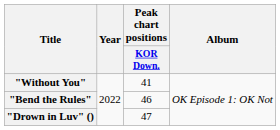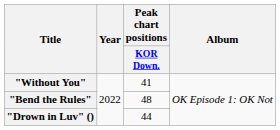 <table class="wikitable plainrowheaders" style="text-align:center">
 <tr>
 <th scope="col" rowspan="2">Title</th>
 <th scope="col" rowspan="2">Year</th>
 <th scope="col" colspan="1">Peak chart positions</th>
 <th scope="col" rowspan="2">Album</th>
 </tr>
 <tr>
 <th scope="col" style="width:3em;font-size:90%"><a href='#'>KOR<br>Down.</a><br></th>
 </tr>
 <tr>
 <th scope="row">"Without You"</th>
 <td rowspan="3">2022</td>
 <td>41</td>
 <td rowspan="3"><em>OK Episode 1: OK Not</em></td>
 </tr>
 <tr>
 <th scope="row">"Bend the Rules"</th>
-<td>46</td>
+<td>48</td>
 </tr>
 <tr>
 <th scope="row">"Drown in Luv" ()</th>
-<td>47</td>
+<td>44</td>
 </tr>
 </table>
